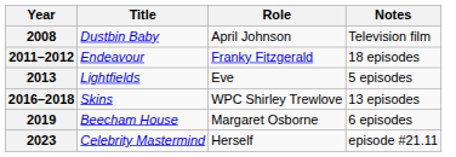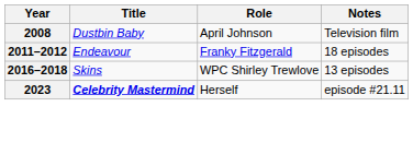 <table class="wikitable sortable">
 <tr>
 <th scope="col">Year</th>
 <th scope="col">Title</th>
 <th scope="col">Role</th>
 <th scope="col" class="unsortable">Notes</th>
 </tr>
 <tr>
 <th scope="row">2008</th>
 <td><em><a href='#'>Dustbin Baby</a></em></td>
 <td>April Johnson</td>
 <td>Television film</td>
 </tr>
 <tr>
 <th scope="row">2011–2012</th>
 <td><em><a href='#'>Endeavour</a></em></td>
 <td><a href='#'>Franky Fitzgerald</a></td>
 <td>18 episodes</td>
 </tr>
 <tr>
-<th scope="row">2013</th>
-<td><em><a href='#'>Lightfields</a></em></td>
-<td>Eve</td>
-<td>5 episodes</td>
-</tr>
-<tr>
 <th scope="row">2016–2018</th>
 <td><em><a href='#'>Skins</a></em></td>
 <td>WPC Shirley Trewlove</td>
 <td>13 episodes</td>
 </tr>
 <tr>
-<th scope="row">2019</th>
-<td><em><a href='#'>Beecham House</a></em></td>
-<td>Margaret Osborne</td>
-<td>6 episodes</td>
-</tr>
-<tr>
 <th scope="row">2023</th>
-<td><em><a href='#'>Celebrity Mastermind</a></em></td>
+<td><strong><em><a href='#'>Celebrity Mastermind</a></em></strong></td>
 <td>Herself</td>
 <td>episode #21.11</td>
 </tr>
 </table>
